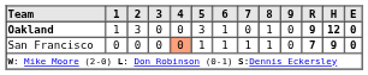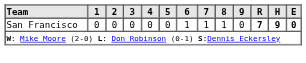 <table border=1 cellspacing=0 width=425 style="margin-left:3em;">
 <tr style="text-align:center; background-color:#e6e6e6;">
 <th align=left width=28%>Team</th>
 <th width=6%>1</th>
 <th width=6%>2</th>
 <th width=6%>3</th>
 <th width=6%>4</th>
 <th width=6%>5</th>
 <th width=7%>6</th>
 <th width=6%>7</th>
 <th width=6%>8</th>
 <th width=6%>9</th>
 <th width=6%>R</th>
 <th width=6%>H</th>
 <th width=6%>E</th>
 </tr>
 <tr style="text-align:center;">
-<td align=left><strong>Oakland</strong></td>
-<td>1</td>
-<td>3</td>
-<td>0</td>
-<td>0</td>
-<td>3</td>
-<td>1</td>
-<td>0</td>
-<td>1</td>
-<td>0</td>
-<td><strong>9</strong></td>
-<td><strong>12</strong></td>
-<td><strong>0</strong></td>
-</tr>
-<tr style="text-align:center;">
 <td align=left>San Francisco</td>
 <td>0</td>
 <td>0</td>
 <td>0</td>
-<td style="background: lightsalmon;">0</td>
-<td>1</td>
+<td>0</td>
+<td>0</td>
 <td>1</td>
 <td>1</td>
 <td>1</td>
 <td>0</td>
 <td><strong>7</strong></td>
 <td><strong>9</strong></td>
 <td><strong>0</strong></td>
 </tr>
 <tr style="text-align:left;">
 <td colspan=13><small><strong>W</strong>: <a href='#'>Mike Moore</a> (2-0)   <strong>L</strong>: <a href='#'>Don Robinson</a> (0-1)   <strong>S</strong>:<a href='#'>Dennis Eckersley</a>     </small></td>
 </tr>
 <tr style="text-align:left;">
 </tr>
 </table>
